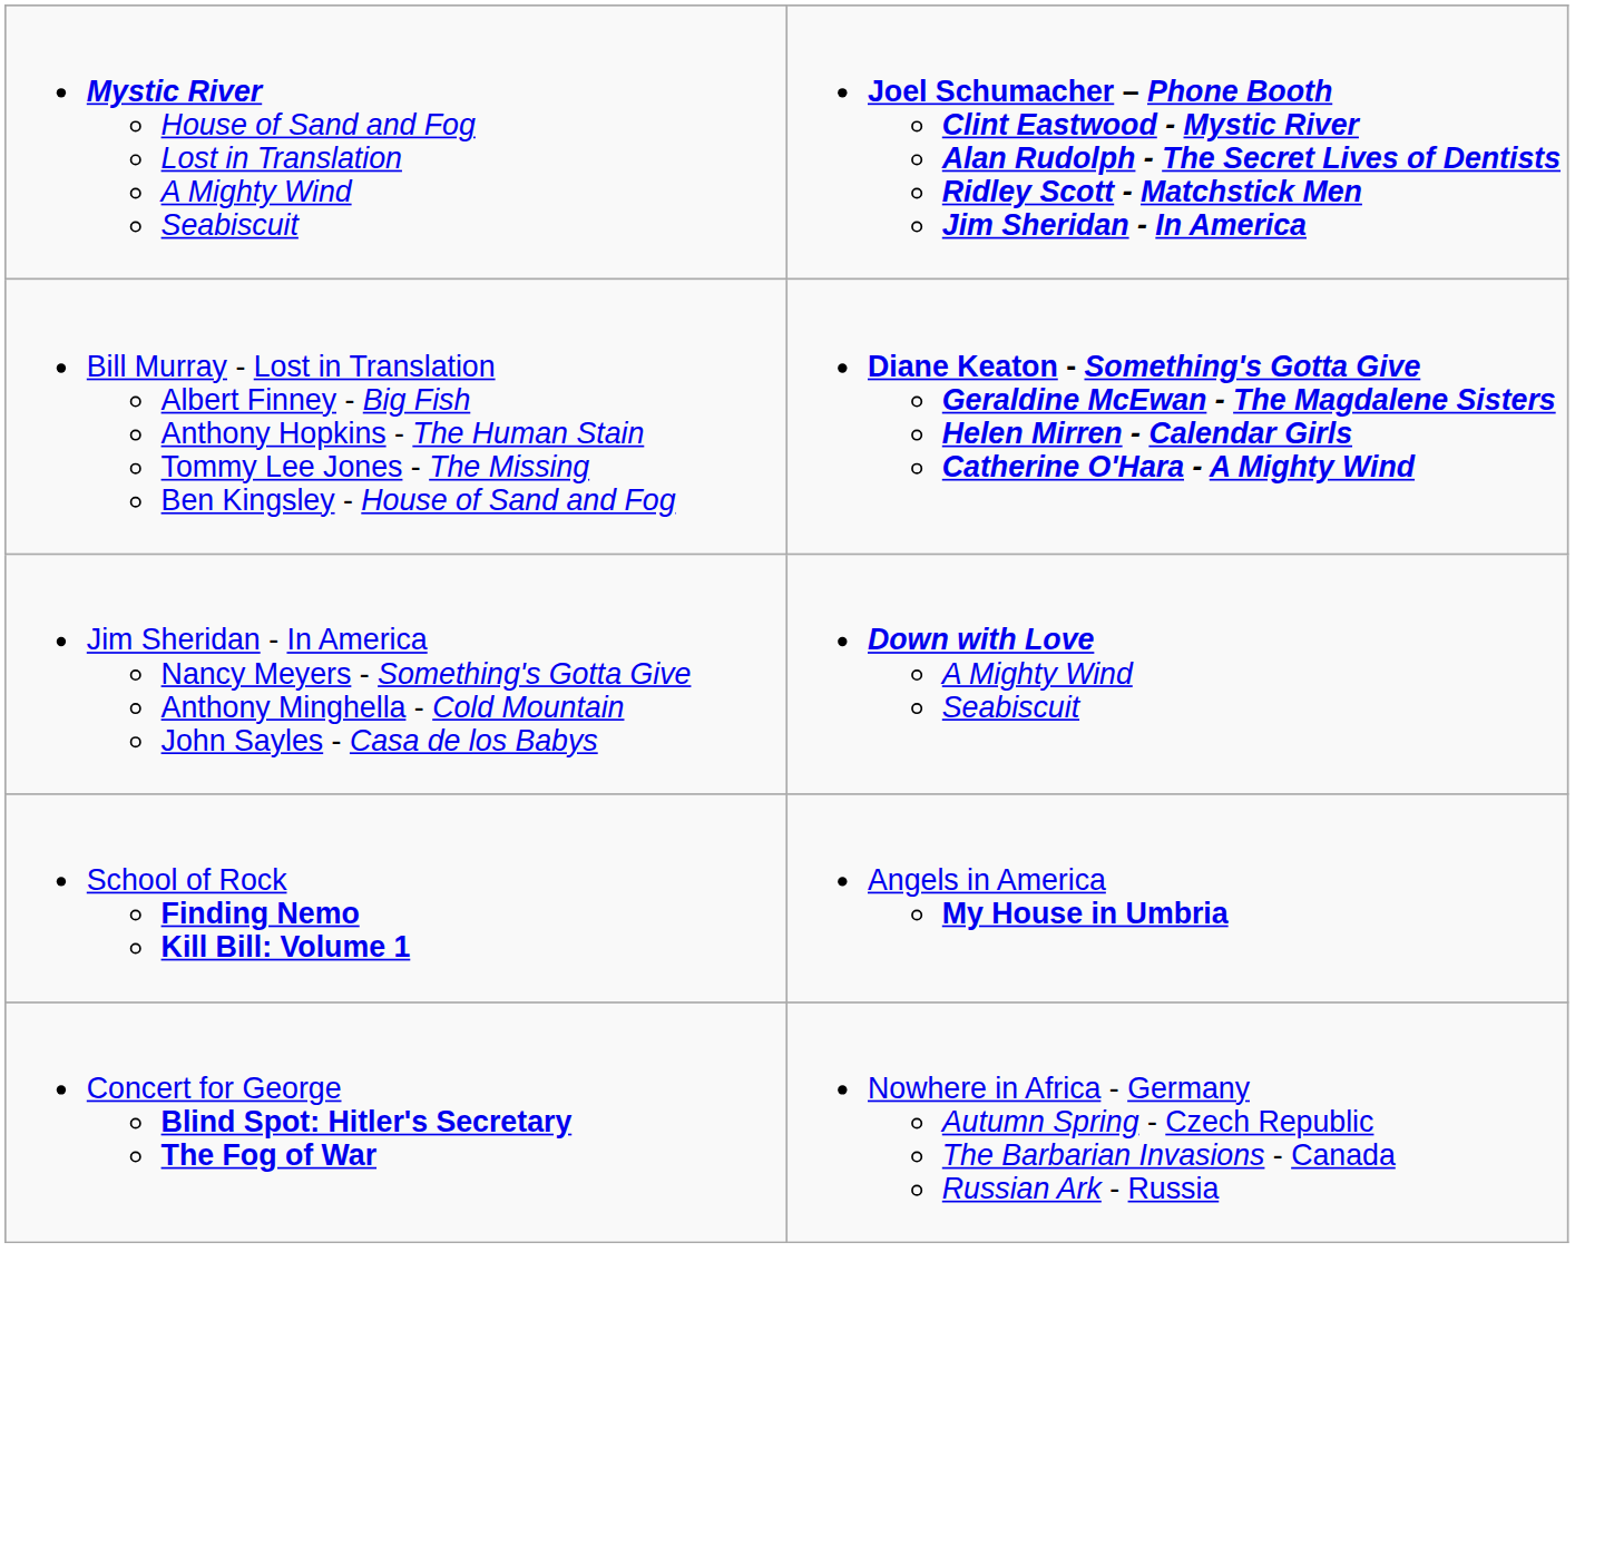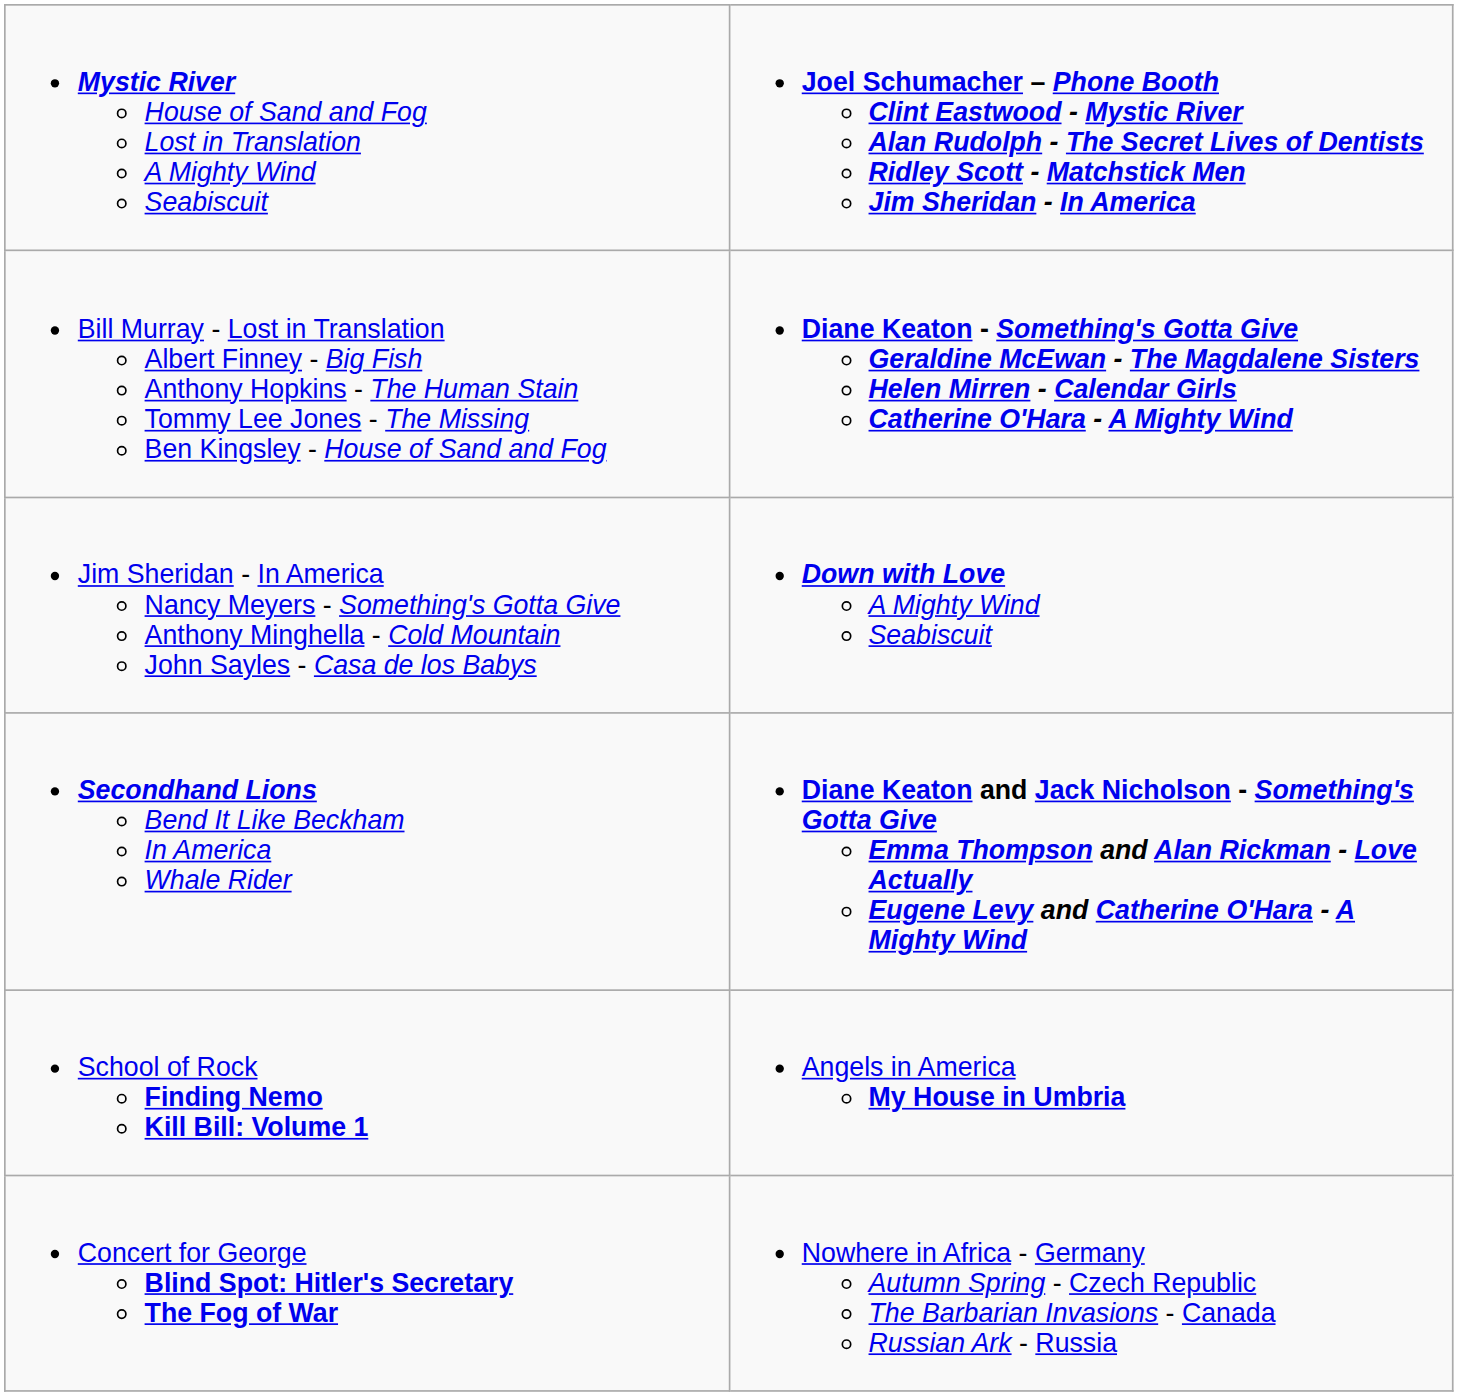 <table class=wikitable>
 <tr>
 <td style="vertical-align:top; width:50%;"><br><ul><li><strong><em><a href='#'>Mystic River</a></em></strong><ul><li><em><a href='#'>House of Sand and Fog</a></em></li><li><em><a href='#'>Lost in Translation</a></em></li><li><em><a href='#'>A Mighty Wind</a></em></li><li><em><a href='#'>Seabiscuit</a></em></li></ul></li></ul></td>
 <td style="vertical-align:top; width:50%;"><br><ul><li><strong><a href='#'>Joel Schumacher</a> – <em><a href='#'>Phone Booth</a><strong><em><ul><li><a href='#'>Clint Eastwood</a> - </em><a href='#'>Mystic River</a><em></li><li><a href='#'>Alan Rudolph</a> - </em><a href='#'>The Secret Lives of Dentists</a><em></li><li><a href='#'>Ridley Scott</a> - </em><a href='#'>Matchstick Men</a><em></li><li><a href='#'>Jim Sheridan</a> - </em><a href='#'>In America</a><em></li></ul></li></ul></td>
 </tr>
 <tr>
 <td style="vertical-align:top; width:50%;"><br><ul><li></strong><a href='#'>Bill Murray</a> - </em><a href='#'>Lost in Translation</a></em></strong><ul><li><a href='#'>Albert Finney</a> - <em><a href='#'>Big Fish</a></em></li><li><a href='#'>Anthony Hopkins</a> - <em><a href='#'>The Human Stain</a></em></li><li><a href='#'>Tommy Lee Jones</a> - <em><a href='#'>The Missing</a></em></li><li><a href='#'>Ben Kingsley</a> - <em><a href='#'>House of Sand and Fog</a></em></li></ul></li></ul></td>
 <td style="vertical-align:top; width:50%;"><br><ul><li><strong><a href='#'>Diane Keaton</a> - <em><a href='#'>Something's Gotta Give</a><strong><em><ul><li><a href='#'>Geraldine McEwan</a> - </em><a href='#'>The Magdalene Sisters</a><em></li><li><a href='#'>Helen Mirren</a> - </em><a href='#'>Calendar Girls</a><em></li><li><a href='#'>Catherine O'Hara</a> - </em><a href='#'>A Mighty Wind</a><em></li></ul></li></ul></td>
 </tr>
 <tr>
 <td style="vertical-align:top; width:50%;"><br><ul><li></strong><a href='#'>Jim Sheridan</a> - </em><a href='#'>In America</a></em></strong><ul><li><a href='#'>Nancy Meyers</a> - <em><a href='#'>Something's Gotta Give</a></em></li><li><a href='#'>Anthony Minghella</a> - <em><a href='#'>Cold Mountain</a></em></li><li><a href='#'>John Sayles</a> - <em><a href='#'>Casa de los Babys</a></em></li></ul></li></ul></td>
 <td style="vertical-align:top; width:50%;"><br><ul><li><strong><em><a href='#'>Down with Love</a></em></strong><ul><li><em><a href='#'>A Mighty Wind</a></em></li><li><em><a href='#'>Seabiscuit</a></em></li></ul></li></ul></td>
 </tr>
 <tr>
+<td style="vertical-align:top; width:50%;"><br><ul><li><strong><em><a href='#'>Secondhand Lions</a></em></strong><ul><li><em><a href='#'>Bend It Like Beckham</a></em></li><li><em><a href='#'>In America</a></em></li><li><em><a href='#'>Whale Rider</a></em></li></ul></li></ul></td>
+<td style="vertical-align:top; width:50%;"><br><ul><li><strong><a href='#'>Diane Keaton</a> and <a href='#'>Jack Nicholson</a> - <em><a href='#'>Something's Gotta Give</a><strong><em><ul><li><a href='#'>Emma Thompson</a> and <a href='#'>Alan Rickman</a> - </em><a href='#'>Love Actually</a><em></li><li><a href='#'>Eugene Levy</a> and <a href='#'>Catherine O'Hara</a> - </em><a href='#'>A Mighty Wind</a><em></li></ul></li></ul></td>
+</tr>
+<tr>
 <td style="vertical-align:top; width:50%;"><br><ul><li></em></strong><a href='#'>School of Rock</a><strong><em><ul><li></em><a href='#'>Finding Nemo</a><em></li><li></em><a href='#'>Kill Bill: Volume 1</a><em></li></ul></li></ul></td>
 <td style="vertical-align:top; width:50%;"><br><ul><li></em></strong><a href='#'>Angels in America</a><strong><em><ul><li></em><a href='#'>My House in Umbria</a><em></li></ul></li></ul></td>
 </tr>
 <tr>
 <td style="vertical-align:top; width:50%;"><br><ul><li></em></strong><a href='#'>Concert for George</a><strong><em><ul><li></em><a href='#'>Blind Spot: Hitler's Secretary</a><em></li><li></em><a href='#'>The Fog of War</a><em></li></ul></li></ul></td>
 <td style="vertical-align:top; width:50%;"><br><ul><li></em></strong><a href='#'>Nowhere in Africa</a></em> - <a href='#'>Germany</a></strong><ul><li><em><a href='#'>Autumn Spring</a></em> - <a href='#'>Czech Republic</a></li><li><em><a href='#'>The Barbarian Invasions</a></em> - <a href='#'>Canada</a></li><li><em><a href='#'>Russian Ark</a></em> - <a href='#'>Russia</a></li></ul></li></ul></td>
 </tr>
 </table>
